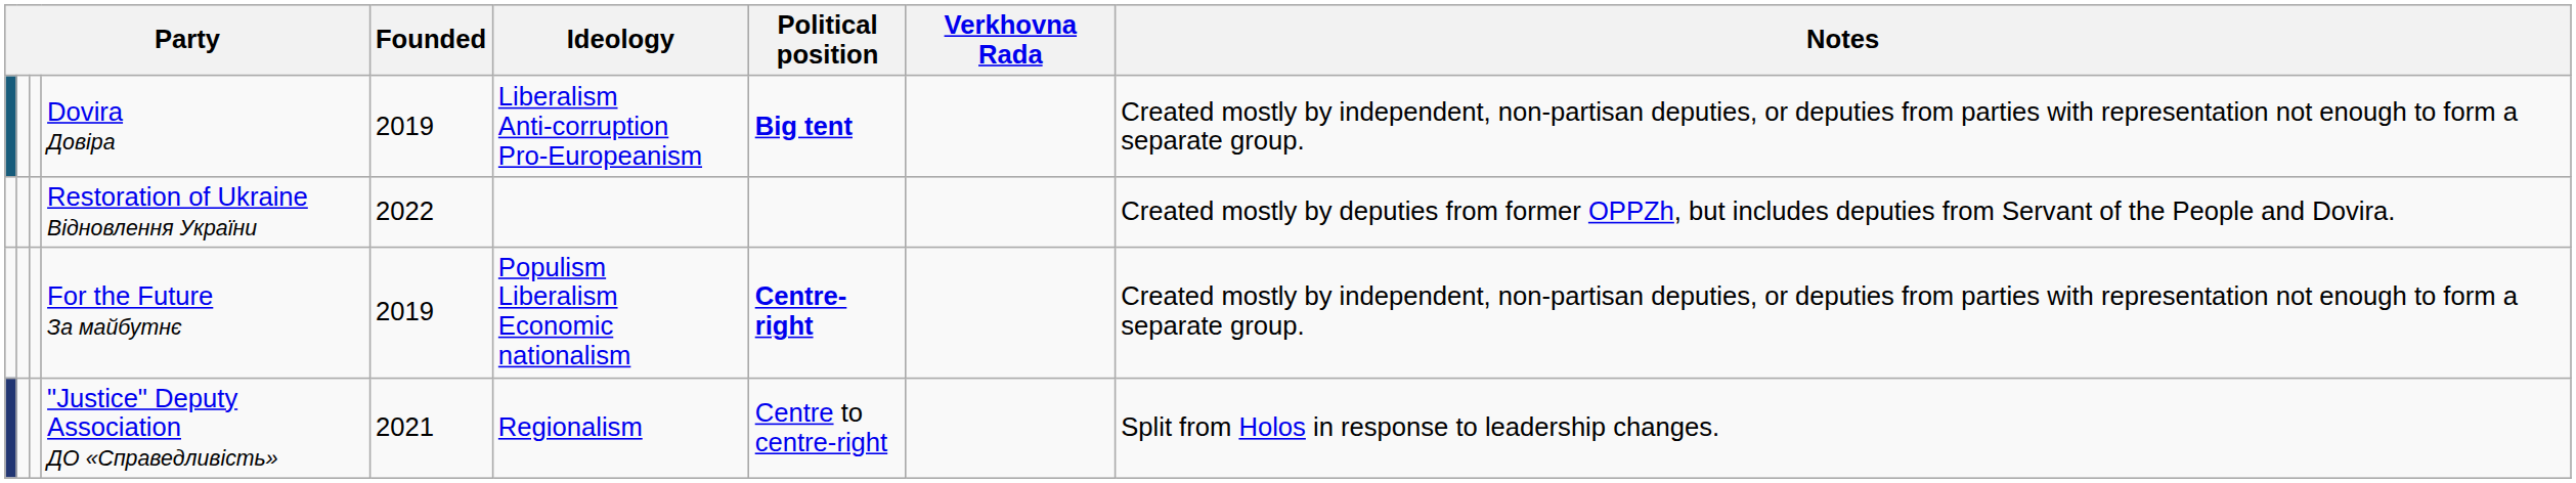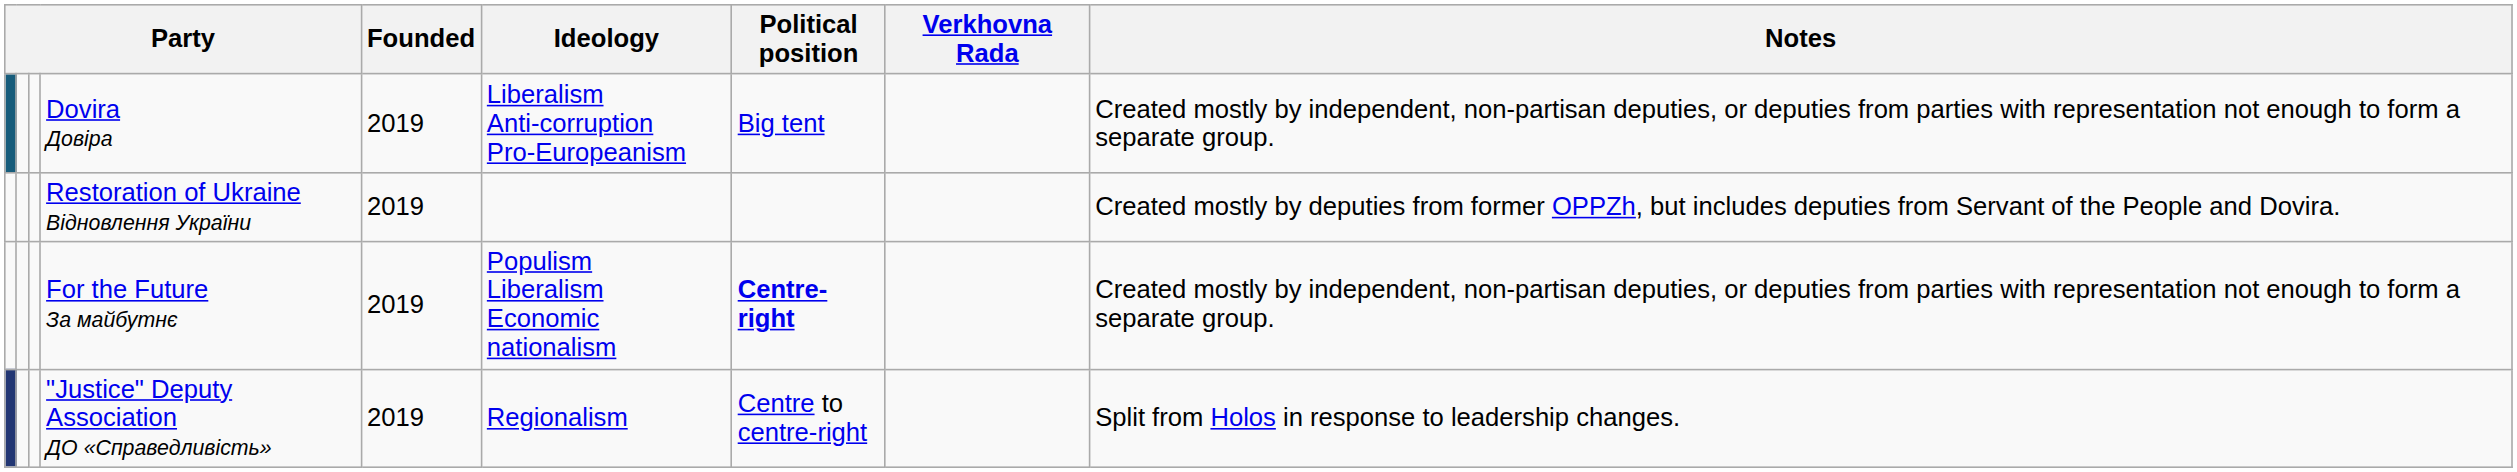 <table class="wikitable">
 <tr>
 <th colspan=4>Party</th>
 <th>Founded</th>
 <th>Ideology</th>
 <th>Political<br>position</th>
 <th><a href='#'>Verkhovna Rada</a></th>
 <th>Notes</th>
 </tr>
 <tr>
 <td style="background-color:#175C7B"></td>
 <td></td>
 <td></td>
 <td><a href='#'>Dovira</a><br><small><em>Довіра</em></small></td>
 <td>2019</td>
 <td><a href='#'>Liberalism</a><br><a href='#'>Anti-corruption</a><br><a href='#'>Pro-Europeanism</a></td>
-<td><strong><a href='#'>Big tent</a></strong></td>
+<td><a href='#'>Big tent</a></td>
 <td></td>
 <td>Created mostly by independent, non-partisan deputies, or deputies from parties with representation not enough to form a separate group.</td>
 </tr>
 <tr>
 <td></td>
 <td></td>
 <td></td>
 <td><a href='#'>Restoration of Ukraine</a><br><small><em>Відновлення України</em></small></td>
-<td>2022</td>
+<td>2019</td>
 <td></td>
 <td></td>
 <td></td>
 <td>Created mostly by deputies from former <a href='#'>OPPZh</a>, but includes deputies from Servant of the People and Dovira.</td>
 </tr>
 <tr>
 <td></td>
 <td></td>
 <td></td>
 <td><a href='#'>For the Future</a><br><small><em>За майбутнє</em></small></td>
 <td>2019</td>
 <td><a href='#'>Populism</a><br><a href='#'>Liberalism</a><br><a href='#'>Economic nationalism</a></td>
 <td><strong><a href='#'>Centre-right</a></strong></td>
 <td></td>
 <td>Created mostly by independent, non-partisan deputies, or deputies from parties with representation not enough to form a separate group.</td>
 </tr>
 <tr>
 <td style="background-color: #223673"></td>
 <td></td>
 <td></td>
 <td><a href='#'>"Justice" Deputy Association</a><br><small><em>ДО «Справедливість»</em></small></td>
-<td>2021</td>
+<td>2019</td>
 <td><a href='#'>Regionalism</a></td>
 <td><a href='#'>Centre</a> to<br><a href='#'>centre-right</a></td>
 <td></td>
 <td>Split from <a href='#'>Holos</a> in response to leadership changes.</td>
 </tr>
 </table>
